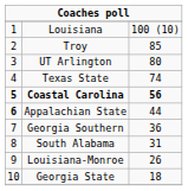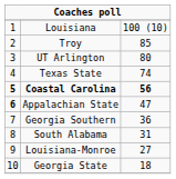 <table class="wikitable">
 <tr align="center">
 <td align="center" Colspan="3"><strong>Coaches poll</strong></td>
 </tr>
 <tr align="center">
 </tr>
 <tr align="center">
 <td>1</td>
 <td>Louisiana</td>
 <td>100 (10)</td>
 </tr>
 <tr align="center">
 <td>2</td>
 <td>Troy</td>
 <td>85</td>
 </tr>
 <tr align="center">
 <td>3</td>
 <td>UT Arlington</td>
 <td>80</td>
 </tr>
 <tr align="center">
 <td>4</td>
 <td>Texas State</td>
 <td>74</td>
 </tr>
 <tr align="center">
 <td><strong>5</strong></td>
 <td><strong>Coastal Carolina</strong></td>
 <td><strong>56</strong></td>
 </tr>
 <tr align="center">
 <td><strong>6</strong></td>
 <td>Appalachian State</td>
-<td>44</td>
+<td>47</td>
 </tr>
 <tr align="center">
 <td>7</td>
 <td>Georgia Southern</td>
 <td>36</td>
 </tr>
 <tr align="center">
 <td>8</td>
 <td>South Alabama</td>
 <td>31</td>
 </tr>
 <tr align="center">
 <td>9</td>
 <td>Louisiana-Monroe</td>
-<td>26</td>
+<td>27</td>
 </tr>
 <tr align="center">
 <td>10</td>
 <td>Georgia State</td>
 <td>18</td>
 </tr>
 <tr align="center">
 </tr>
 </table>
